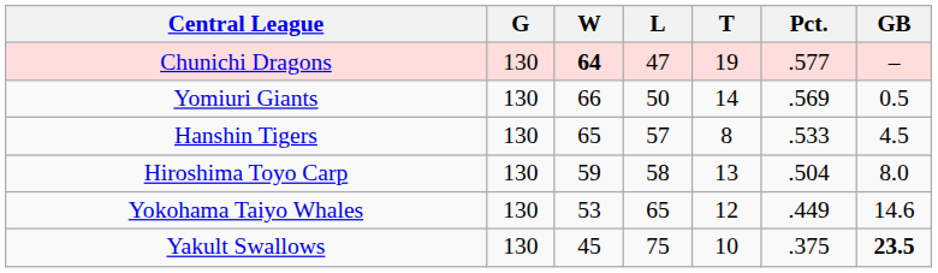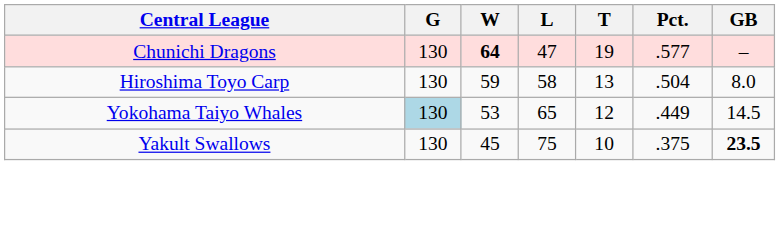 <table class="wikitable"  style="width:50%; text-align:center;">
 <tr>
 <th style="width:35%;"><a href='#'>Central League</a></th>
 <th style="width:5%;">G</th>
 <th style="width:5%;">W</th>
 <th style="width:5%;">L</th>
 <th style="width:5%;">T</th>
 <th style="width:7%;">Pct.</th>
 <th style="width:5%;">GB</th>
 </tr>
 <tr style="background:#fdd;">
 <td><a href='#'>Chunichi Dragons</a></td>
 <td>130</td>
 <td><strong>64</strong></td>
 <td>47</td>
 <td>19</td>
 <td>.577</td>
 <td>–</td>
 </tr>
 <tr align=center>
-<td><a href='#'>Yomiuri Giants</a></td>
-<td>130</td>
-<td>66</td>
-<td>50</td>
-<td>14</td>
-<td>.569</td>
-<td>0.5</td>
-</tr>
-<tr align=center>
-<td><a href='#'>Hanshin Tigers</a></td>
-<td>130</td>
-<td>65</td>
-<td>57</td>
-<td>8</td>
-<td>.533</td>
-<td>4.5</td>
-</tr>
-<tr align=center>
 <td><a href='#'>Hiroshima Toyo Carp</a></td>
 <td>130</td>
 <td>59</td>
 <td>58</td>
 <td>13</td>
 <td>.504</td>
 <td>8.0</td>
 </tr>
 <tr align=center>
 <td><a href='#'>Yokohama Taiyo Whales</a></td>
-<td>130</td>
+<td style="background: lightblue;">130</td>
 <td>53</td>
 <td>65</td>
 <td>12</td>
 <td>.449</td>
-<td>14.6</td>
+<td>14.5</td>
 </tr>
 <tr align=center>
 <td><a href='#'>Yakult Swallows</a></td>
 <td>130</td>
 <td>45</td>
 <td>75</td>
 <td>10</td>
 <td>.375</td>
 <td><strong>23.5</strong></td>
 </tr>
 </table>
